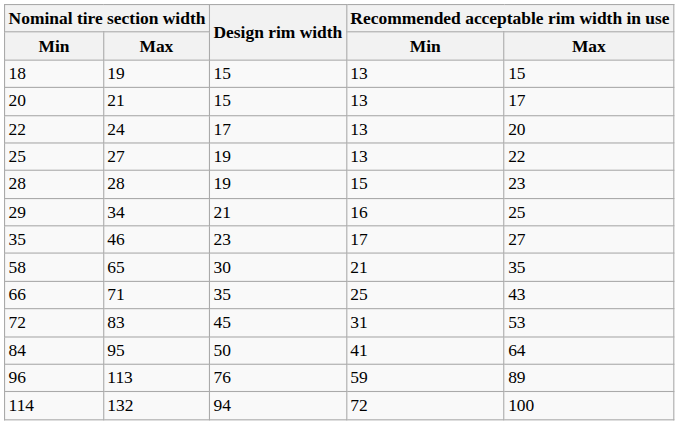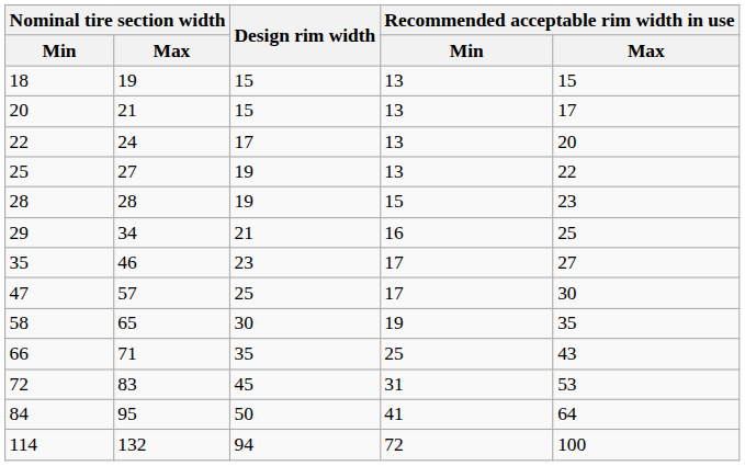 <table class=wikitable>
 <tr>
 <th scope="colgroup" colspan="2">Nominal tire section width</th>
 <th scope="col" rowspan="2">Design rim width</th>
 <th scope="colgroup" colspan="2">Recommended acceptable rim width in use</th>
 </tr>
 <tr>
 <th>Min</th>
 <th>Max</th>
 <th>Min</th>
 <th>Max</th>
 </tr>
 <tr>
 <td>18</td>
 <td>19</td>
 <td>15</td>
 <td>13</td>
 <td>15</td>
 </tr>
 <tr>
 <td>20</td>
 <td>21</td>
 <td>15</td>
 <td>13</td>
 <td>17</td>
 </tr>
 <tr>
 <td>22</td>
 <td>24</td>
 <td>17</td>
 <td>13</td>
 <td>20</td>
 </tr>
 <tr>
 <td>25</td>
 <td>27</td>
 <td>19</td>
 <td>13</td>
 <td>22</td>
 </tr>
 <tr>
 <td>28</td>
 <td>28</td>
 <td>19</td>
 <td>15</td>
 <td>23</td>
 </tr>
 <tr>
 <td>29</td>
 <td>34</td>
 <td>21</td>
 <td>16</td>
 <td>25</td>
 </tr>
 <tr>
 <td>35</td>
 <td>46</td>
 <td>23</td>
 <td>17</td>
 <td>27</td>
 </tr>
 <tr>
+<td>47</td>
+<td>57</td>
+<td>25</td>
+<td>17</td>
+<td>30</td>
+</tr>
+<tr>
 <td>58</td>
 <td>65</td>
 <td>30</td>
-<td>21</td>
+<td>19</td>
 <td>35</td>
 </tr>
 <tr>
 <td>66</td>
 <td>71</td>
 <td>35</td>
 <td>25</td>
 <td>43</td>
 </tr>
 <tr>
 <td>72</td>
 <td>83</td>
 <td>45</td>
 <td>31</td>
 <td>53</td>
 </tr>
 <tr>
 <td>84</td>
 <td>95</td>
 <td>50</td>
 <td>41</td>
 <td>64</td>
 </tr>
 <tr>
-<td>96</td>
-<td>113</td>
-<td>76</td>
-<td>59</td>
-<td>89</td>
-</tr>
-<tr>
 <td>114</td>
 <td>132</td>
 <td>94</td>
 <td>72</td>
 <td>100</td>
 </tr>
 </table>
